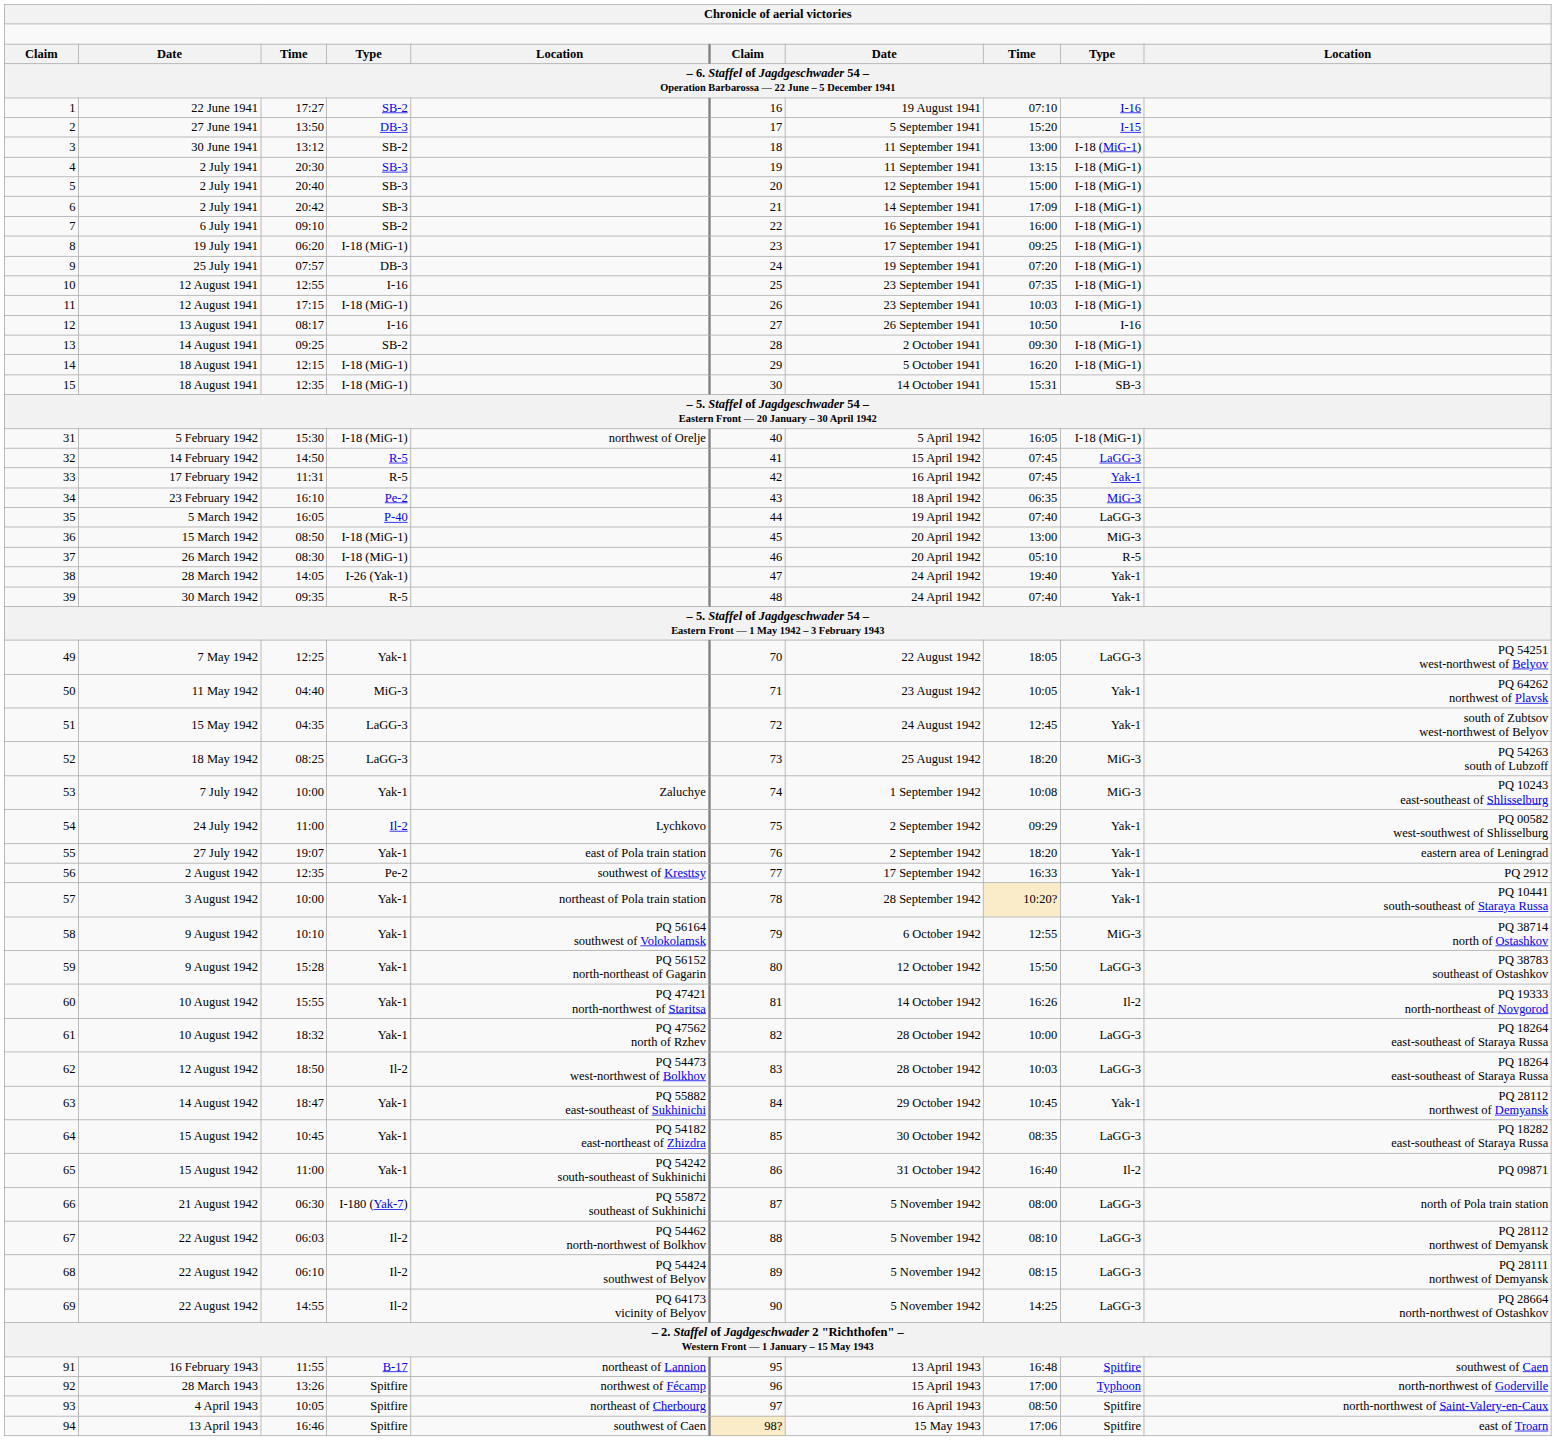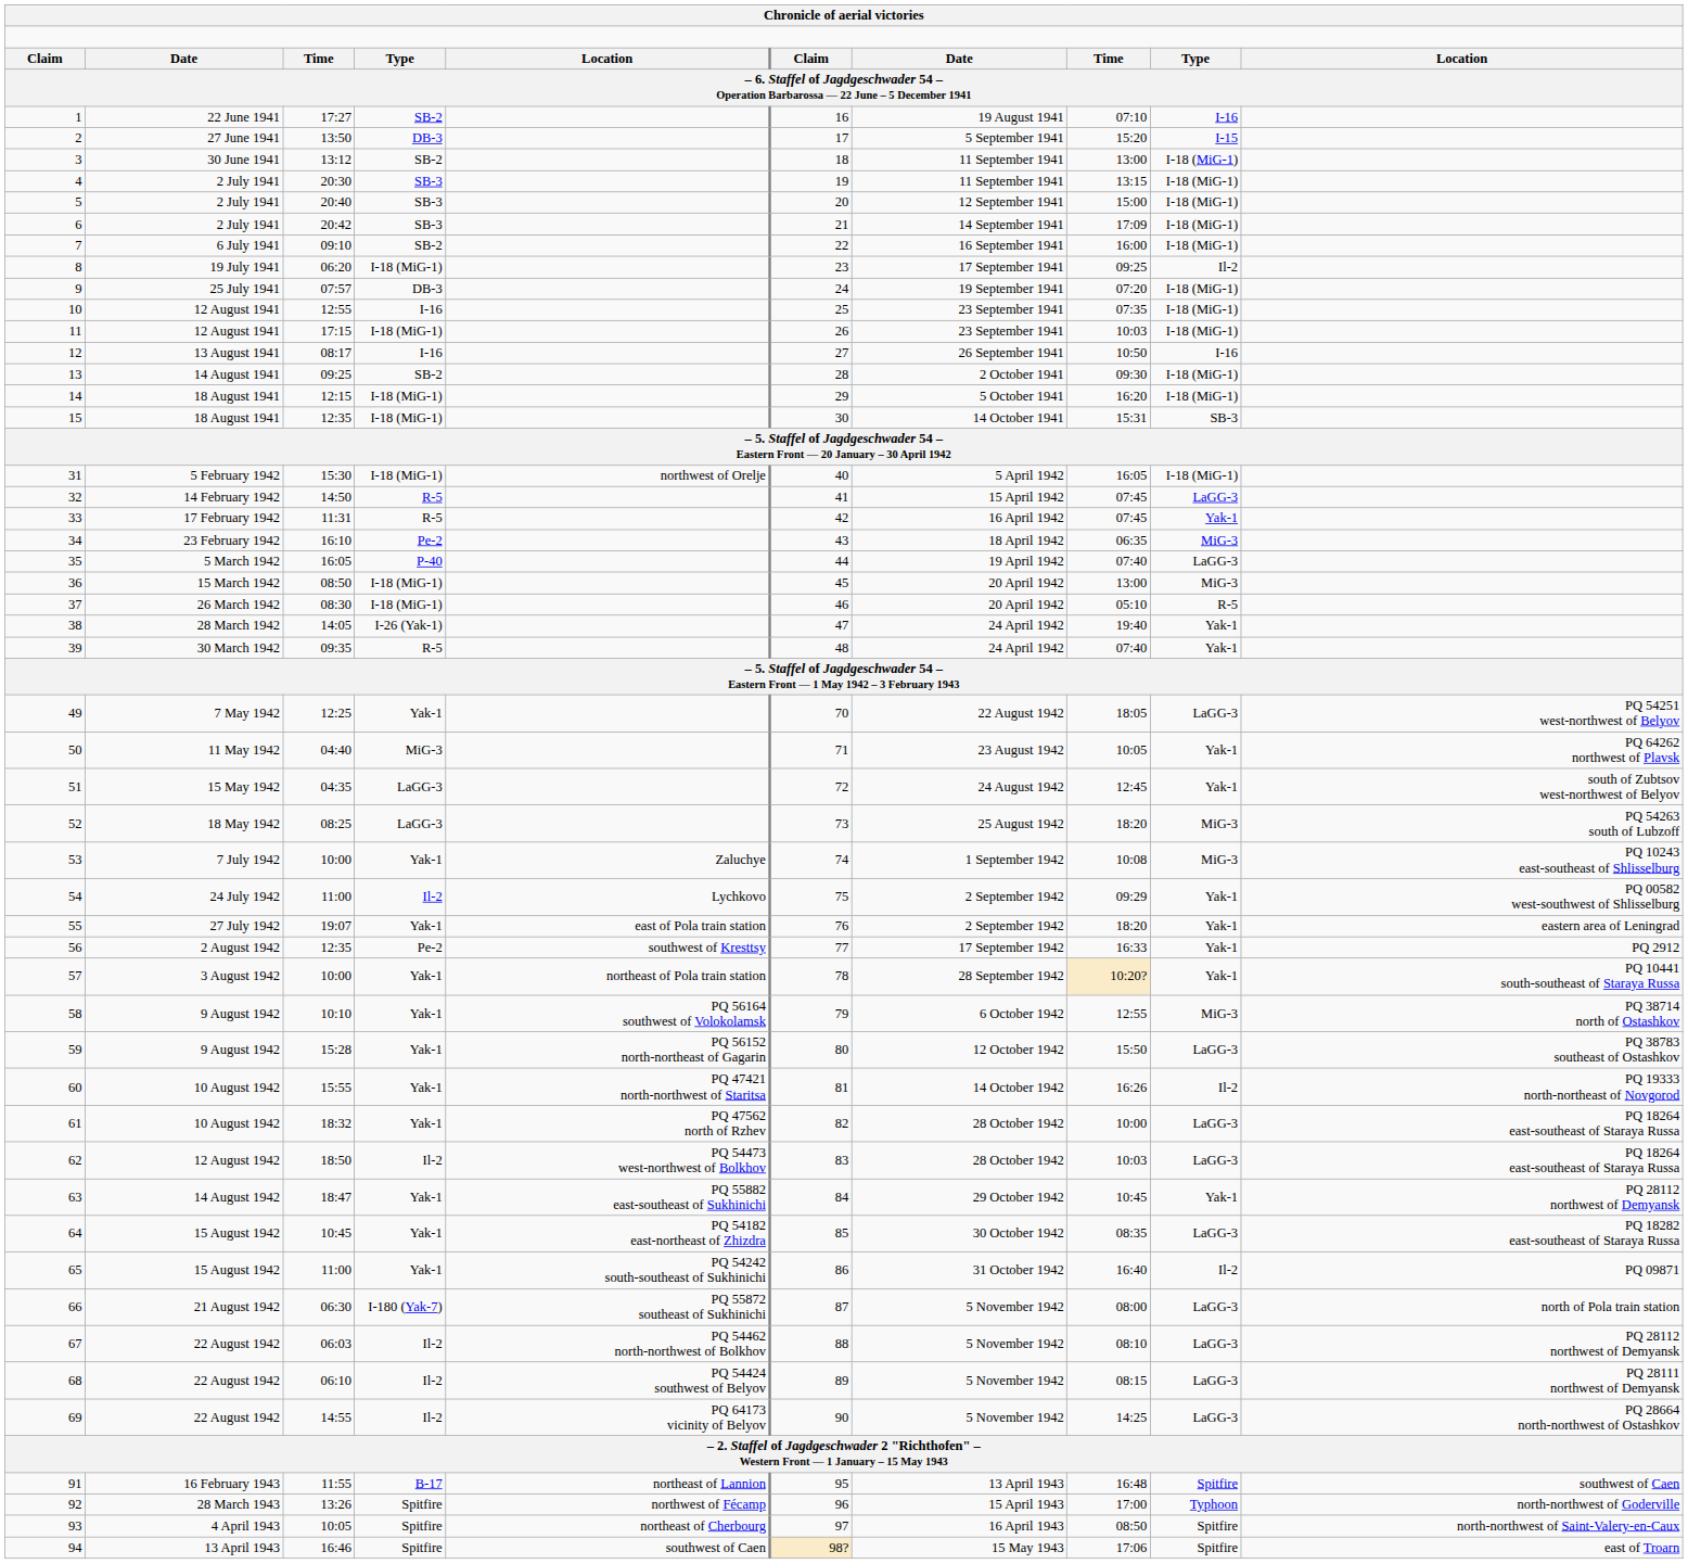 <table class="wikitable plainrowheaders collapsible" style="margin-left: auto; margin-right: auto; border: none; text-align:right; width: 100%;">
 <tr>
 <th colspan="10">Chronicle of aerial victories</th>
 </tr>
 <tr>
 <td colspan="10" style="text-align: left;"><br></td>
 </tr>
 <tr>
 <th scope="col">Claim</th>
 <th scope="col">Date</th>
 <th scope="col">Time</th>
 <th scope="col" width="100px">Type</th>
 <th scope="col">Location</th>
 <th scope="col" style="border-left: 3px solid grey;">Claim</th>
 <th scope="col">Date</th>
 <th scope="col">Time</th>
 <th scope="col" width="100px">Type</th>
 <th scope="col">Location</th>
 </tr>
 <tr>
 <th colspan="10">– 6. <em>Staffel</em> of <em>Jagdgeschwader</em> 54 –<br><small>Operation Barbarossa — 22 June – 5 December 1941</small></th>
 </tr>
 <tr>
 <td>1</td>
 <td>22 June 1941</td>
 <td>17:27</td>
 <td><a href='#'>SB-2</a></td>
 <td></td>
 <td style="border-left: 3px solid grey;">16</td>
 <td>19 August 1941</td>
 <td>07:10</td>
 <td><a href='#'>I-16</a></td>
 <td></td>
 </tr>
 <tr>
 <td>2</td>
 <td>27 June 1941</td>
 <td>13:50</td>
 <td><a href='#'>DB-3</a></td>
 <td></td>
 <td style="border-left: 3px solid grey;">17</td>
 <td>5 September 1941</td>
 <td>15:20</td>
 <td><a href='#'>I-15</a></td>
 <td></td>
 </tr>
 <tr>
 <td>3</td>
 <td>30 June 1941</td>
 <td>13:12</td>
 <td>SB-2</td>
 <td></td>
 <td style="border-left: 3px solid grey;">18</td>
 <td>11 September 1941</td>
 <td>13:00</td>
 <td>I-18 (<a href='#'>MiG-1</a>)</td>
 <td></td>
 </tr>
 <tr>
 <td>4</td>
 <td>2 July 1941</td>
 <td>20:30</td>
 <td><a href='#'>SB-3</a></td>
 <td></td>
 <td style="border-left: 3px solid grey;">19</td>
 <td>11 September 1941</td>
 <td>13:15</td>
 <td>I-18 (MiG-1)</td>
 <td></td>
 </tr>
 <tr>
 <td>5</td>
 <td>2 July 1941</td>
 <td>20:40</td>
 <td>SB-3</td>
 <td></td>
 <td style="border-left: 3px solid grey;">20</td>
 <td>12 September 1941</td>
 <td>15:00</td>
 <td>I-18 (MiG-1)</td>
 <td></td>
 </tr>
 <tr>
 <td>6</td>
 <td>2 July 1941</td>
 <td>20:42</td>
 <td>SB-3</td>
 <td></td>
 <td style="border-left: 3px solid grey;">21</td>
 <td>14 September 1941</td>
 <td>17:09</td>
 <td>I-18 (MiG-1)</td>
 <td></td>
 </tr>
 <tr>
 <td>7</td>
 <td>6 July 1941</td>
 <td>09:10</td>
 <td>SB-2</td>
 <td></td>
 <td style="border-left: 3px solid grey;">22</td>
 <td>16 September 1941</td>
 <td>16:00</td>
 <td>I-18 (MiG-1)</td>
 <td></td>
 </tr>
 <tr>
 <td>8</td>
 <td>19 July 1941</td>
 <td>06:20</td>
 <td>I-18 (MiG-1)</td>
 <td></td>
 <td style="border-left: 3px solid grey;">23</td>
 <td>17 September 1941</td>
 <td>09:25</td>
-<td>I-18 (MiG-1)</td>
+<td>Il-2</td>
 <td></td>
 </tr>
 <tr>
 <td>9</td>
 <td>25 July 1941</td>
 <td>07:57</td>
 <td>DB-3</td>
 <td></td>
 <td style="border-left: 3px solid grey;">24</td>
 <td>19 September 1941</td>
 <td>07:20</td>
 <td>I-18 (MiG-1)</td>
 <td></td>
 </tr>
 <tr>
 <td>10</td>
 <td>12 August 1941</td>
 <td>12:55</td>
 <td>I-16</td>
 <td></td>
 <td style="border-left: 3px solid grey;">25</td>
 <td>23 September 1941</td>
 <td>07:35</td>
 <td>I-18 (MiG-1)</td>
 <td></td>
 </tr>
 <tr>
 <td>11</td>
 <td>12 August 1941</td>
 <td>17:15</td>
 <td>I-18 (MiG-1)</td>
 <td></td>
 <td style="border-left: 3px solid grey;">26</td>
 <td>23 September 1941</td>
 <td>10:03</td>
 <td>I-18 (MiG-1)</td>
 <td></td>
 </tr>
 <tr>
 <td>12</td>
 <td>13 August 1941</td>
 <td>08:17</td>
 <td>I-16</td>
 <td></td>
 <td style="border-left: 3px solid grey;">27</td>
 <td>26 September 1941</td>
 <td>10:50</td>
 <td>I-16</td>
 <td></td>
 </tr>
 <tr>
 <td>13</td>
 <td>14 August 1941</td>
 <td>09:25</td>
 <td>SB-2</td>
 <td></td>
 <td style="border-left: 3px solid grey;">28</td>
 <td>2 October 1941</td>
 <td>09:30</td>
 <td>I-18 (MiG-1)</td>
 <td></td>
 </tr>
 <tr>
 <td>14</td>
 <td>18 August 1941</td>
 <td>12:15</td>
 <td>I-18 (MiG-1)</td>
 <td></td>
 <td style="border-left: 3px solid grey;">29</td>
 <td>5 October 1941</td>
 <td>16:20</td>
 <td>I-18 (MiG-1)</td>
 <td></td>
 </tr>
 <tr>
 <td>15</td>
 <td>18 August 1941</td>
 <td>12:35</td>
 <td>I-18 (MiG-1)</td>
 <td></td>
 <td style="border-left: 3px solid grey;">30</td>
 <td>14 October 1941</td>
 <td>15:31</td>
 <td>SB-3</td>
 <td></td>
 </tr>
 <tr>
 <th colspan="10">– 5. <em>Staffel</em> of <em>Jagdgeschwader</em> 54 –<br><small>Eastern Front — 20 January – 30 April 1942</small></th>
 </tr>
 <tr>
 <td>31</td>
 <td>5 February 1942</td>
 <td>15:30</td>
 <td>I-18 (MiG-1)</td>
 <td>northwest of Orelje</td>
 <td style="border-left: 3px solid grey;">40</td>
 <td>5 April 1942</td>
 <td>16:05</td>
 <td>I-18 (MiG-1)</td>
 <td></td>
 </tr>
 <tr>
 <td>32</td>
 <td>14 February 1942</td>
 <td>14:50</td>
 <td><a href='#'>R-5</a></td>
 <td></td>
 <td style="border-left: 3px solid grey;">41</td>
 <td>15 April 1942</td>
 <td>07:45</td>
 <td><a href='#'>LaGG-3</a></td>
 <td></td>
 </tr>
 <tr>
 <td>33</td>
 <td>17 February 1942</td>
 <td>11:31</td>
 <td>R-5</td>
 <td></td>
 <td style="border-left: 3px solid grey;">42</td>
 <td>16 April 1942</td>
 <td>07:45</td>
 <td><a href='#'>Yak-1</a></td>
 <td></td>
 </tr>
 <tr>
 <td>34</td>
 <td>23 February 1942</td>
 <td>16:10</td>
 <td><a href='#'>Pe-2</a></td>
 <td></td>
 <td style="border-left: 3px solid grey;">43</td>
 <td>18 April 1942</td>
 <td>06:35</td>
 <td><a href='#'>MiG-3</a></td>
 <td></td>
 </tr>
 <tr>
 <td>35</td>
 <td>5 March 1942</td>
 <td>16:05</td>
 <td><a href='#'>P-40</a></td>
 <td></td>
 <td style="border-left: 3px solid grey;">44</td>
 <td>19 April 1942</td>
 <td>07:40</td>
 <td>LaGG-3</td>
 <td></td>
 </tr>
 <tr>
 <td>36</td>
 <td>15 March 1942</td>
 <td>08:50</td>
 <td>I-18 (MiG-1)</td>
 <td></td>
 <td style="border-left: 3px solid grey;">45</td>
 <td>20 April 1942</td>
 <td>13:00</td>
 <td>MiG-3</td>
 <td></td>
 </tr>
 <tr>
 <td>37</td>
 <td>26 March 1942</td>
 <td>08:30</td>
 <td>I-18 (MiG-1)</td>
 <td></td>
 <td style="border-left: 3px solid grey;">46</td>
 <td>20 April 1942</td>
 <td>05:10</td>
 <td>R-5</td>
 <td></td>
 </tr>
 <tr>
 <td>38</td>
 <td>28 March 1942</td>
 <td>14:05</td>
 <td>I-26 (Yak-1)</td>
 <td></td>
 <td style="border-left: 3px solid grey;">47</td>
 <td>24 April 1942</td>
 <td>19:40</td>
 <td>Yak-1</td>
 <td></td>
 </tr>
 <tr>
 <td>39</td>
 <td>30 March 1942</td>
 <td>09:35</td>
 <td>R-5</td>
 <td></td>
 <td style="border-left: 3px solid grey;">48</td>
 <td>24 April 1942</td>
 <td>07:40</td>
 <td>Yak-1</td>
 <td></td>
 </tr>
 <tr>
 <th colspan="10">– 5. <em>Staffel</em> of <em>Jagdgeschwader</em> 54 –<br><small>Eastern Front — 1 May 1942 – 3 February 1943</small></th>
 </tr>
 <tr>
 <td>49</td>
 <td>7 May 1942</td>
 <td>12:25</td>
 <td>Yak-1</td>
 <td></td>
 <td style="border-left: 3px solid grey;">70</td>
 <td>22 August 1942</td>
 <td>18:05</td>
 <td>LaGG-3</td>
 <td>PQ 54251<br> west-northwest of <a href='#'>Belyov</a></td>
 </tr>
 <tr>
 <td>50</td>
 <td>11 May 1942</td>
 <td>04:40</td>
 <td>MiG-3</td>
 <td></td>
 <td style="border-left: 3px solid grey;">71</td>
 <td>23 August 1942</td>
 <td>10:05</td>
 <td>Yak-1</td>
 <td>PQ 64262<br> northwest of <a href='#'>Plavsk</a></td>
 </tr>
 <tr>
 <td>51</td>
 <td>15 May 1942</td>
 <td>04:35</td>
 <td>LaGG-3</td>
 <td></td>
 <td style="border-left: 3px solid grey;">72</td>
 <td>24 August 1942</td>
 <td>12:45</td>
 <td>Yak-1</td>
 <td>south of Zubtsov<br> west-northwest of Belyov</td>
 </tr>
 <tr>
 <td>52</td>
 <td>18 May 1942</td>
 <td>08:25</td>
 <td>LaGG-3</td>
 <td></td>
 <td style="border-left: 3px solid grey;">73</td>
 <td>25 August 1942</td>
 <td>18:20</td>
 <td>MiG-3</td>
 <td>PQ 54263<br>south of Lubzoff</td>
 </tr>
 <tr>
 <td>53</td>
 <td>7 July 1942</td>
 <td>10:00</td>
 <td>Yak-1</td>
 <td>Zaluchye</td>
 <td style="border-left: 3px solid grey;">74</td>
 <td>1 September 1942</td>
 <td>10:08</td>
 <td>MiG-3</td>
 <td>PQ 10243<br> east-southeast of <a href='#'>Shlisselburg</a></td>
 </tr>
 <tr>
 <td>54</td>
 <td>24 July 1942</td>
 <td>11:00</td>
 <td><a href='#'>Il-2</a></td>
 <td>Lychkovo</td>
 <td style="border-left: 3px solid grey;">75</td>
 <td>2 September 1942</td>
 <td>09:29</td>
 <td>Yak-1</td>
 <td>PQ 00582<br> west-southwest of Shlisselburg</td>
 </tr>
 <tr>
 <td>55</td>
 <td>27 July 1942</td>
 <td>19:07</td>
 <td>Yak-1</td>
 <td>east of Pola train station</td>
 <td style="border-left: 3px solid grey;">76</td>
 <td>2 September 1942</td>
 <td>18:20</td>
 <td>Yak-1</td>
 <td>eastern area of Leningrad</td>
 </tr>
 <tr>
 <td>56</td>
 <td>2 August 1942</td>
 <td>12:35</td>
 <td>Pe-2</td>
 <td>southwest of <a href='#'>Kresttsy</a></td>
 <td style="border-left: 3px solid grey;">77</td>
 <td>17 September 1942</td>
 <td>16:33</td>
 <td>Yak-1</td>
 <td>PQ 2912</td>
 </tr>
 <tr>
 <td>57</td>
 <td>3 August 1942</td>
 <td>10:00</td>
 <td>Yak-1</td>
 <td>northeast of Pola train station</td>
 <td style="border-left: 3px solid grey;">78</td>
 <td>28 September 1942</td>
 <td style="background:#faecc8">10:20?</td>
 <td>Yak-1</td>
 <td>PQ 10441<br> south-southeast of <a href='#'>Staraya Russa</a></td>
 </tr>
 <tr>
 <td>58</td>
 <td>9 August 1942</td>
 <td>10:10</td>
 <td>Yak-1</td>
 <td>PQ 56164<br> southwest of <a href='#'>Volokolamsk</a></td>
 <td style="border-left: 3px solid grey;">79</td>
 <td>6 October 1942</td>
 <td>12:55</td>
 <td>MiG-3</td>
 <td>PQ 38714<br> north of <a href='#'>Ostashkov</a></td>
 </tr>
 <tr>
 <td>59</td>
 <td>9 August 1942</td>
 <td>15:28</td>
 <td>Yak-1</td>
 <td>PQ 56152<br> north-northeast of Gagarin</td>
 <td style="border-left: 3px solid grey;">80</td>
 <td>12 October 1942</td>
 <td>15:50</td>
 <td>LaGG-3</td>
 <td>PQ 38783<br> southeast of Ostashkov</td>
 </tr>
 <tr>
 <td>60</td>
 <td>10 August 1942</td>
 <td>15:55</td>
 <td>Yak-1</td>
 <td>PQ 47421<br> north-northwest of <a href='#'>Staritsa</a></td>
 <td style="border-left: 3px solid grey;">81</td>
 <td>14 October 1942</td>
 <td>16:26</td>
 <td>Il-2</td>
 <td>PQ 19333<br> north-northeast of <a href='#'>Novgorod</a></td>
 </tr>
 <tr>
 <td>61</td>
 <td>10 August 1942</td>
 <td>18:32</td>
 <td>Yak-1</td>
 <td>PQ 47562<br> north of Rzhev</td>
 <td style="border-left: 3px solid grey;">82</td>
 <td>28 October 1942</td>
 <td>10:00</td>
 <td>LaGG-3</td>
 <td>PQ 18264<br> east-southeast of Staraya Russa</td>
 </tr>
 <tr>
 <td>62</td>
 <td>12 August 1942</td>
 <td>18:50</td>
 <td>Il-2</td>
 <td>PQ 54473<br> west-northwest of <a href='#'>Bolkhov</a></td>
 <td style="border-left: 3px solid grey;">83</td>
 <td>28 October 1942</td>
 <td>10:03</td>
 <td>LaGG-3</td>
 <td>PQ 18264<br> east-southeast of Staraya Russa</td>
 </tr>
 <tr>
 <td>63</td>
 <td>14 August 1942</td>
 <td>18:47</td>
 <td>Yak-1</td>
 <td>PQ 55882<br> east-southeast of <a href='#'>Sukhinichi</a></td>
 <td style="border-left: 3px solid grey;">84</td>
 <td>29 October 1942</td>
 <td>10:45</td>
 <td>Yak-1</td>
 <td>PQ 28112<br> northwest of <a href='#'>Demyansk</a></td>
 </tr>
 <tr>
 <td>64</td>
 <td>15 August 1942</td>
 <td>10:45</td>
 <td>Yak-1</td>
 <td>PQ 54182<br> east-northeast of <a href='#'>Zhizdra</a></td>
 <td style="border-left: 3px solid grey;">85</td>
 <td>30 October 1942</td>
 <td>08:35</td>
 <td>LaGG-3</td>
 <td>PQ 18282<br> east-southeast of Staraya Russa</td>
 </tr>
 <tr>
 <td>65</td>
 <td>15 August 1942</td>
 <td>11:00</td>
 <td>Yak-1</td>
 <td>PQ 54242<br> south-southeast of Sukhinichi</td>
 <td style="border-left: 3px solid grey;">86</td>
 <td>31 October 1942</td>
 <td>16:40</td>
 <td>Il-2</td>
 <td>PQ 09871</td>
 </tr>
 <tr>
 <td>66</td>
 <td>21 August 1942</td>
 <td>06:30</td>
 <td>I-180 (<a href='#'>Yak-7</a>)</td>
 <td>PQ 55872<br> southeast of Sukhinichi</td>
 <td style="border-left: 3px solid grey;">87</td>
 <td>5 November 1942</td>
 <td>08:00</td>
 <td>LaGG-3</td>
 <td> north of Pola train station</td>
 </tr>
 <tr>
 <td>67</td>
 <td>22 August 1942</td>
 <td>06:03</td>
 <td>Il-2</td>
 <td>PQ 54462<br> north-northwest of Bolkhov</td>
 <td style="border-left: 3px solid grey;">88</td>
 <td>5 November 1942</td>
 <td>08:10</td>
 <td>LaGG-3</td>
 <td>PQ 28112<br> northwest of Demyansk</td>
 </tr>
 <tr>
 <td>68</td>
 <td>22 August 1942</td>
 <td>06:10</td>
 <td>Il-2</td>
 <td>PQ 54424<br> southwest of Belyov</td>
 <td style="border-left: 3px solid grey;">89</td>
 <td>5 November 1942</td>
 <td>08:15</td>
 <td>LaGG-3</td>
 <td>PQ 28111<br> northwest of Demyansk</td>
 </tr>
 <tr>
 <td>69</td>
 <td>22 August 1942</td>
 <td>14:55</td>
 <td>Il-2</td>
 <td>PQ 64173<br>vicinity of Belyov</td>
 <td style="border-left: 3px solid grey;">90</td>
 <td>5 November 1942</td>
 <td>14:25</td>
 <td>LaGG-3</td>
 <td>PQ 28664<br> north-northwest of Ostashkov</td>
 </tr>
 <tr>
 <th colspan="10">– 2. <em>Staffel</em> of <em>Jagdgeschwader</em> 2 "Richthofen" –<br><small>Western Front — 1 January – 15 May 1943</small></th>
 </tr>
 <tr>
 <td>91</td>
 <td>16 February 1943</td>
 <td>11:55</td>
 <td><a href='#'>B-17</a></td>
 <td> northeast of <a href='#'>Lannion</a></td>
 <td style="border-left: 3px solid grey;">95</td>
 <td>13 April 1943</td>
 <td>16:48</td>
 <td><a href='#'>Spitfire</a></td>
 <td> southwest of <a href='#'>Caen</a></td>
 </tr>
 <tr>
 <td>92</td>
 <td>28 March 1943</td>
 <td>13:26</td>
 <td>Spitfire</td>
 <td> northwest of <a href='#'>Fécamp</a></td>
 <td style="border-left: 3px solid grey;">96</td>
 <td>15 April 1943</td>
 <td>17:00</td>
 <td><a href='#'>Typhoon</a></td>
 <td> north-northwest of <a href='#'>Goderville</a></td>
 </tr>
 <tr>
 <td>93</td>
 <td>4 April 1943</td>
 <td>10:05</td>
 <td>Spitfire</td>
 <td> northeast of <a href='#'>Cherbourg</a></td>
 <td style="border-left: 3px solid grey;">97</td>
 <td>16 April 1943</td>
 <td>08:50</td>
 <td>Spitfire</td>
 <td> north-northwest of <a href='#'>Saint-Valery-en-Caux</a></td>
 </tr>
 <tr>
 <td>94</td>
 <td>13 April 1943</td>
 <td>16:46</td>
 <td>Spitfire</td>
 <td> southwest of Caen</td>
 <td style="border-left: 3px solid grey; background:#faecc8">98?</td>
 <td>15 May 1943</td>
 <td>17:06</td>
 <td>Spitfire</td>
 <td> east of <a href='#'>Troarn</a></td>
 </tr>
 </table>
